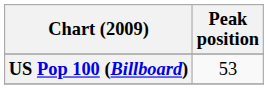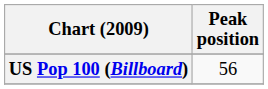 <table class="wikitable plainrowheaders sortable" style="text-align:center">
 <tr>
 <th scope="col">Chart (2009)</th>
 <th scope="col">Peak<br>position</th>
 </tr>
 <tr>
 </tr>
 <tr>
 </tr>
 <tr>
 </tr>
 <tr>
 </tr>
 <tr>
 </tr>
 <tr>
 <th scope="row">US <a href='#'>Pop 100</a> (<a href='#'><em>Billboard</em></a>)</th>
-<td>53</td>
+<td>56</td>
 </tr>
 <tr>
 </tr>
 <tr>
 </tr>
 </table>
